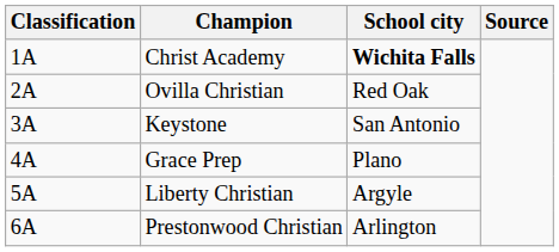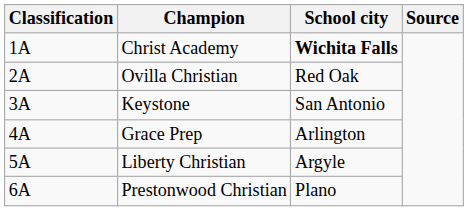 <table class="wikitable">
 <tr>
 <th>Classification</th>
 <th>Champion</th>
 <th>School city</th>
 <th>Source</th>
 </tr>
 <tr>
 <td>1A</td>
 <td>Christ Academy</td>
 <td><strong>Wichita Falls</strong></td>
 <td rowspan="6"></td>
 </tr>
 <tr>
 <td>2A</td>
 <td>Ovilla Christian</td>
 <td>Red Oak</td>
 </tr>
 <tr>
 <td>3A</td>
 <td>Keystone</td>
 <td>San Antonio</td>
 </tr>
 <tr>
 <td>4A</td>
 <td>Grace Prep</td>
-<td>Plano</td>
+<td>Arlington</td>
 </tr>
 <tr>
 <td>5A</td>
 <td>Liberty Christian</td>
 <td>Argyle</td>
 </tr>
 <tr>
 <td>6A</td>
 <td>Prestonwood Christian</td>
-<td>Arlington</td>
+<td>Plano</td>
 </tr>
 </table>
